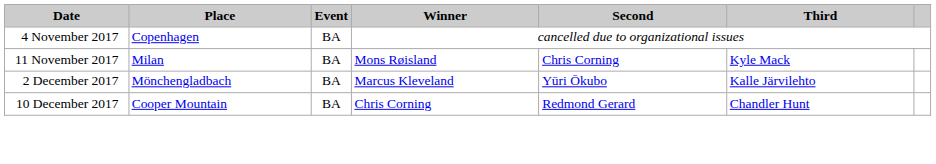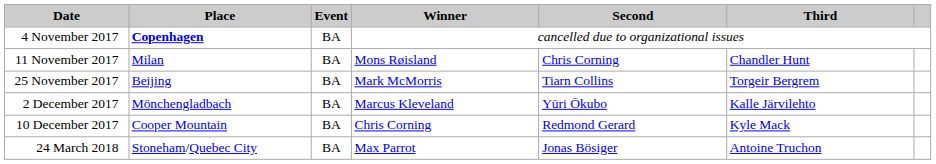 <table class="wikitable plainrowheaders" style="background:#fff; font-size:86%; line-height:16px; border:grey solid 1px; border-collapse:collapse;">
 <tr style="background:#ccc; text-align:center;">
 <th scope="col" style="background:#ccc; width:120px;">Date</th>
 <th scope="col" style="background:#ccc; width:180px;">Place</th>
 <th scope="col" style="background:#ccc; width:30px;">Event</th>
 <th scope="col" style="background:#ccc; width:185px;">Winner</th>
 <th scope="col" style="background:#ccc; width:185px;">Second</th>
 <th scope="col" style="background:#ccc; width:185px;">Third</th>
 <th scope="col" style="background:#ccc; width:10px;"></th>
 </tr>
 <tr>
 <td align=right>4 November 2017  </td>
-<td> <a href='#'>Copenhagen</a></td>
+<td><strong> <a href='#'>Copenhagen</a></strong></td>
 <td align=center>BA</td>
 <td colspan=4 align=center><em>cancelled due to organizational issues</em></td>
 </tr>
 <tr>
 <td align=right>11 November 2017  </td>
 <td> <a href='#'>Milan</a></td>
 <td align=center>BA</td>
 <td> <a href='#'>Mons Røisland</a></td>
 <td> <a href='#'>Chris Corning</a></td>
-<td> <a href='#'>Kyle Mack</a></td>
+<td> <a href='#'>Chandler Hunt</a></td>
+<td></td>
+</tr>
+<tr>
+<td align=right>25 November 2017  </td>
+<td> <a href='#'>Beijing</a></td>
+<td align=center>BA</td>
+<td> <a href='#'>Mark McMorris</a></td>
+<td> <a href='#'>Tiarn Collins</a></td>
+<td> <a href='#'>Torgeir Bergrem</a></td>
 <td></td>
 </tr>
 <tr>
 <td align=right>2 December 2017  </td>
 <td> <a href='#'>Mönchengladbach</a></td>
 <td align=center>BA</td>
 <td> <a href='#'>Marcus Kleveland</a></td>
 <td> <a href='#'>Yūri Ōkubo</a></td>
 <td> <a href='#'>Kalle Järvilehto</a></td>
 <td></td>
 </tr>
 <tr>
 <td align=right>10 December 2017  </td>
 <td> <a href='#'>Cooper Mountain</a></td>
 <td align=center>BA</td>
 <td> <a href='#'>Chris Corning</a></td>
 <td> <a href='#'>Redmond Gerard</a></td>
-<td> <a href='#'>Chandler Hunt</a></td>
+<td> <a href='#'>Kyle Mack</a></td>
+<td></td>
+</tr>
+<tr>
+<td align=right>24 March 2018  </td>
+<td> <a href='#'>Stoneham</a>/<a href='#'>Quebec City</a></td>
+<td align=center>BA</td>
+<td> <a href='#'>Max Parrot</a></td>
+<td> <a href='#'>Jonas Bösiger</a></td>
+<td> <a href='#'>Antoine Truchon</a></td>
 <td></td>
 </tr>
 </table>
